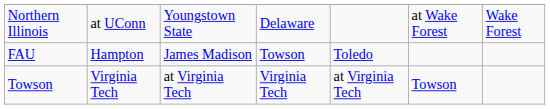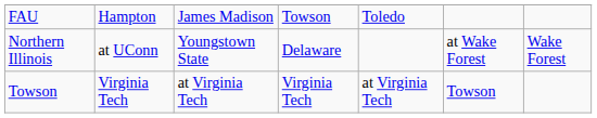 <table class="wikitable">
 <tr>
+</tr>
+<tr>
+<td><a href='#'>FAU</a></td>
+<td><a href='#'>Hampton</a></td>
+<td><a href='#'>James Madison</a></td>
+<td><a href='#'>Towson</a></td>
+<td><a href='#'>Toledo</a></td>
+<td></td>
+<td></td>
 </tr>
 <tr>
 <td><a href='#'>Northern Illinois</a></td>
 <td>at <a href='#'>UConn</a></td>
 <td><a href='#'>Youngstown State</a></td>
 <td><a href='#'>Delaware</a></td>
 <td></td>
 <td>at <a href='#'>Wake Forest</a></td>
 <td><a href='#'>Wake Forest</a></td>
 </tr>
 <tr>
-<td><a href='#'>FAU</a></td>
-<td><a href='#'>Hampton</a></td>
-<td><a href='#'>James Madison</a></td>
-<td><a href='#'>Towson</a></td>
-<td><a href='#'>Toledo</a></td>
-<td></td>
-<td></td>
-</tr>
-<tr>
 <td><a href='#'>Towson</a></td>
 <td><a href='#'>Virginia Tech</a></td>
 <td>at <a href='#'>Virginia Tech</a></td>
 <td><a href='#'>Virginia Tech</a></td>
 <td>at <a href='#'>Virginia Tech</a></td>
 <td><a href='#'>Towson</a></td>
 </tr>
 </table>
